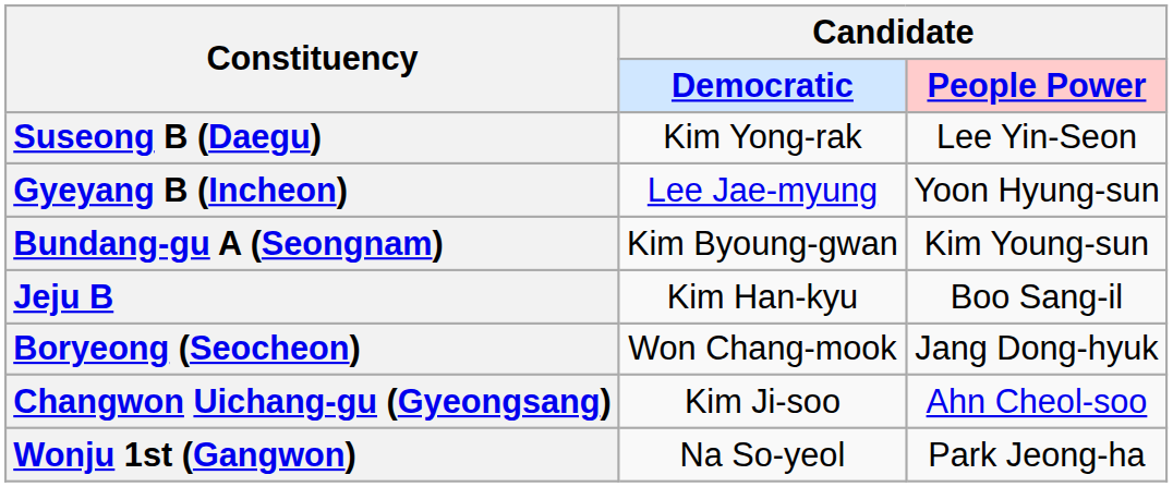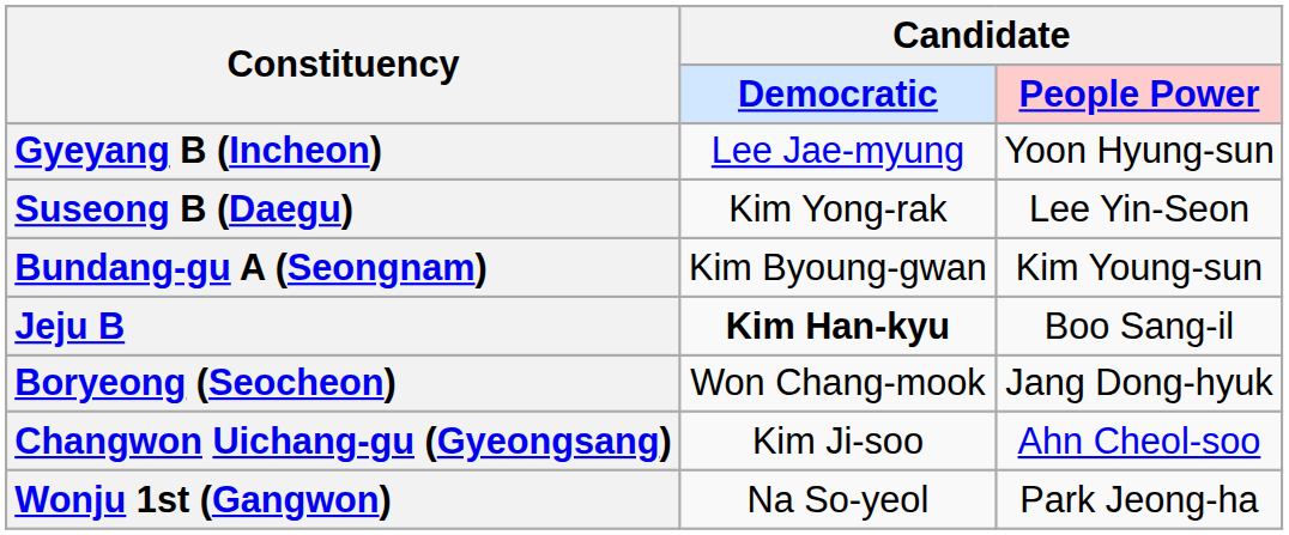 <table class="wikitable sortable" style="text-align:center; font-size: 0.9em;">
 <tr>
 <th rowspan="2">Constituency</th>
 <th colspan="2">Candidate</th>
 </tr>
 <tr>
 <th style="background:#D0E7FF"><a href='#'>Democratic</a></th>
 <th style="background:#FFCCCC"><a href='#'>People Power</a></th>
 </tr>
 <tr>
+<th style="text-align: left;"><a href='#'>Gyeyang</a> B (<a href='#'>Incheon</a>)</th>
+<td><a href='#'>Lee Jae-myung</a></td>
+<td>Yoon Hyung-sun</td>
+</tr>
+<tr>
 <th style="text-align: left;"><a href='#'>Suseong</a> B (<a href='#'>Daegu</a>)</th>
 <td>Kim Yong-rak</td>
 <td>Lee Yin-Seon</td>
-</tr>
-<tr>
-<th style="text-align: left;"><a href='#'>Gyeyang</a> B (<a href='#'>Incheon</a>)</th>
-<td><a href='#'>Lee Jae-myung</a></td>
-<td>Yoon Hyung-sun</td>
 </tr>
 <tr>
 <th style="text-align: left;"><a href='#'>Bundang-gu</a> A (<a href='#'>Seongnam</a>)</th>
 <td>Kim Byoung-gwan</td>
 <td>Kim Young-sun</td>
 </tr>
 <tr>
 <th style="text-align: left;"><a href='#'>Jeju B</a></th>
-<td>Kim Han-kyu</td>
+<td><strong>Kim Han-kyu</strong></td>
 <td>Boo Sang-il</td>
 </tr>
 <tr>
 <th style="text-align: left;"><a href='#'>Boryeong</a> (<a href='#'>Seocheon</a>)</th>
 <td>Won Chang-mook</td>
 <td>Jang Dong-hyuk</td>
 </tr>
 <tr>
 <th style="text-align: left;"><a href='#'>Changwon</a> <a href='#'>Uichang-gu</a> (<a href='#'>Gyeongsang</a>)</th>
 <td>Kim Ji-soo</td>
 <td><a href='#'>Ahn Cheol-soo</a></td>
 </tr>
 <tr>
 <th style="text-align: left;"><a href='#'>Wonju</a> 1st (<a href='#'>Gangwon</a>)</th>
 <td>Na So-yeol</td>
 <td>Park Jeong-ha</td>
 </tr>
 </table>
